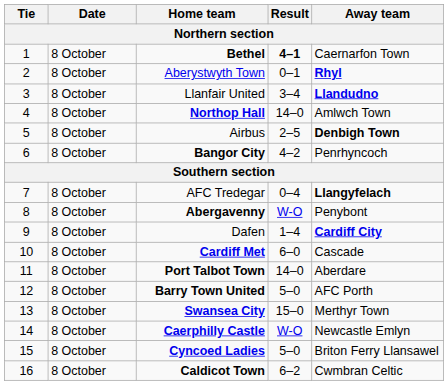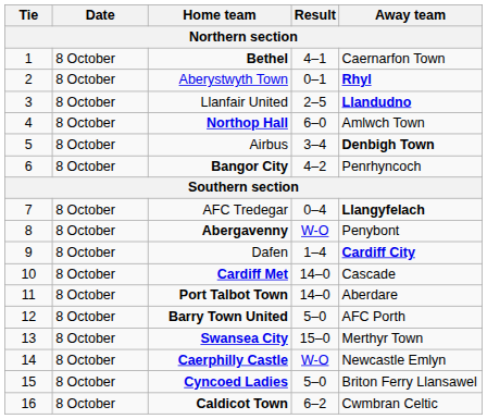 <table class="wikitable">
 <tr>
 <th width=10%>Tie</th>
 <th width=20%>Date</th>
 <th width=30%>Home team</th>
 <th width=10%>Result</th>
 <th width=30%>Away team</th>
 </tr>
 <tr>
 <th colspan=5>Northern section</th>
 </tr>
 <tr>
 <td style="text-align:center;">1</td>
 <td>8 October</td>
 <td style="text-align:right;"><strong>Bethel</strong></td>
-<td style="text-align:center;"><strong>4–1</strong></td>
+<td style="text-align:center;">4–1</td>
 <td>Caernarfon Town</td>
 </tr>
 <tr>
 <td style="text-align:center;">2</td>
 <td>8 October</td>
 <td style="text-align:right;"><a href='#'>Aberystwyth Town</a></td>
 <td style="text-align:center;">0–1</td>
 <td><strong><a href='#'>Rhyl</a></strong></td>
 </tr>
 <tr>
 <td style="text-align:center;">3</td>
 <td>8 October</td>
 <td style="text-align:right;">Llanfair United</td>
-<td style="text-align:center;">3–4 </td>
+<td style="text-align:center;">2–5</td>
 <td><strong><a href='#'>Llandudno</a></strong></td>
 </tr>
 <tr>
 <td style="text-align:center;">4</td>
 <td>8 October</td>
 <td style="text-align:right;"><strong><a href='#'>Northop Hall</a></strong></td>
-<td style="text-align:center;">14–0</td>
+<td style="text-align:center;">6–0</td>
 <td>Amlwch Town</td>
 </tr>
 <tr>
 <td style="text-align:center;">5</td>
 <td>8 October</td>
 <td style="text-align:right;">Airbus</td>
-<td style="text-align:center;">2–5</td>
+<td style="text-align:center;">3–4 </td>
 <td><strong>Denbigh Town</strong></td>
 </tr>
 <tr>
 <td style="text-align:center;">6</td>
 <td>8 October</td>
 <td style="text-align:right;"><strong>Bangor City</strong></td>
 <td style="text-align:center;">4–2</td>
 <td>Penrhyncoch</td>
 </tr>
 <tr>
 <th colspan=5>Southern section</th>
 </tr>
 <tr>
 <td style="text-align:center;">7</td>
 <td>8 October</td>
 <td style="text-align:right;">AFC Tredegar</td>
 <td style="text-align:center;">0–4</td>
 <td><strong>Llangyfelach</strong></td>
 </tr>
 <tr>
 <td style="text-align:center;">8</td>
 <td>8 October</td>
 <td style="text-align:right;"><strong>Abergavenny</strong></td>
 <td style="text-align:center;"><a href='#'>W-O</a></td>
 <td>Penybont</td>
 </tr>
 <tr>
 <td style="text-align:center;">9</td>
 <td>8 October</td>
 <td style="text-align:right;">Dafen</td>
 <td style="text-align:center;">1–4</td>
 <td><strong><a href='#'>Cardiff City</a></strong></td>
 </tr>
 <tr>
 <td style="text-align:center;">10</td>
 <td>8 October</td>
 <td style="text-align:right;"><strong><a href='#'>Cardiff Met</a></strong></td>
-<td style="text-align:center;">6–0</td>
+<td style="text-align:center;">14–0</td>
 <td>Cascade</td>
 </tr>
 <tr>
 <td style="text-align:center;">11</td>
 <td>8 October</td>
 <td style="text-align:right;"><strong>Port Talbot Town</strong></td>
 <td style="text-align:center;">14–0</td>
 <td>Aberdare</td>
 </tr>
 <tr>
 <td style="text-align:center;">12</td>
 <td>8 October</td>
 <td style="text-align:right;"><strong>Barry Town United</strong></td>
 <td style="text-align:center;">5–0</td>
 <td>AFC Porth</td>
 </tr>
 <tr>
 <td style="text-align:center;">13</td>
 <td>8 October</td>
 <td style="text-align:right;"><strong><a href='#'>Swansea City</a></strong></td>
 <td style="text-align:center;">15–0</td>
 <td>Merthyr Town</td>
 </tr>
 <tr>
 <td style="text-align:center;">14</td>
 <td>8 October</td>
 <td style="text-align:right;"><strong><a href='#'>Caerphilly Castle</a></strong></td>
 <td style="text-align:center;"><a href='#'>W-O</a></td>
 <td>Newcastle Emlyn</td>
 </tr>
 <tr>
 <td style="text-align:center;">15</td>
 <td>8 October</td>
 <td style="text-align:right;"><strong><a href='#'>Cyncoed Ladies</a></strong></td>
 <td style="text-align:center;">5–0</td>
 <td>Briton Ferry Llansawel</td>
 </tr>
 <tr>
 <td style="text-align:center;">16</td>
 <td>8 October</td>
 <td style="text-align:right;"><strong>Caldicot Town</strong></td>
 <td style="text-align:center;">6–2</td>
 <td>Cwmbran Celtic</td>
 </tr>
 </table>
